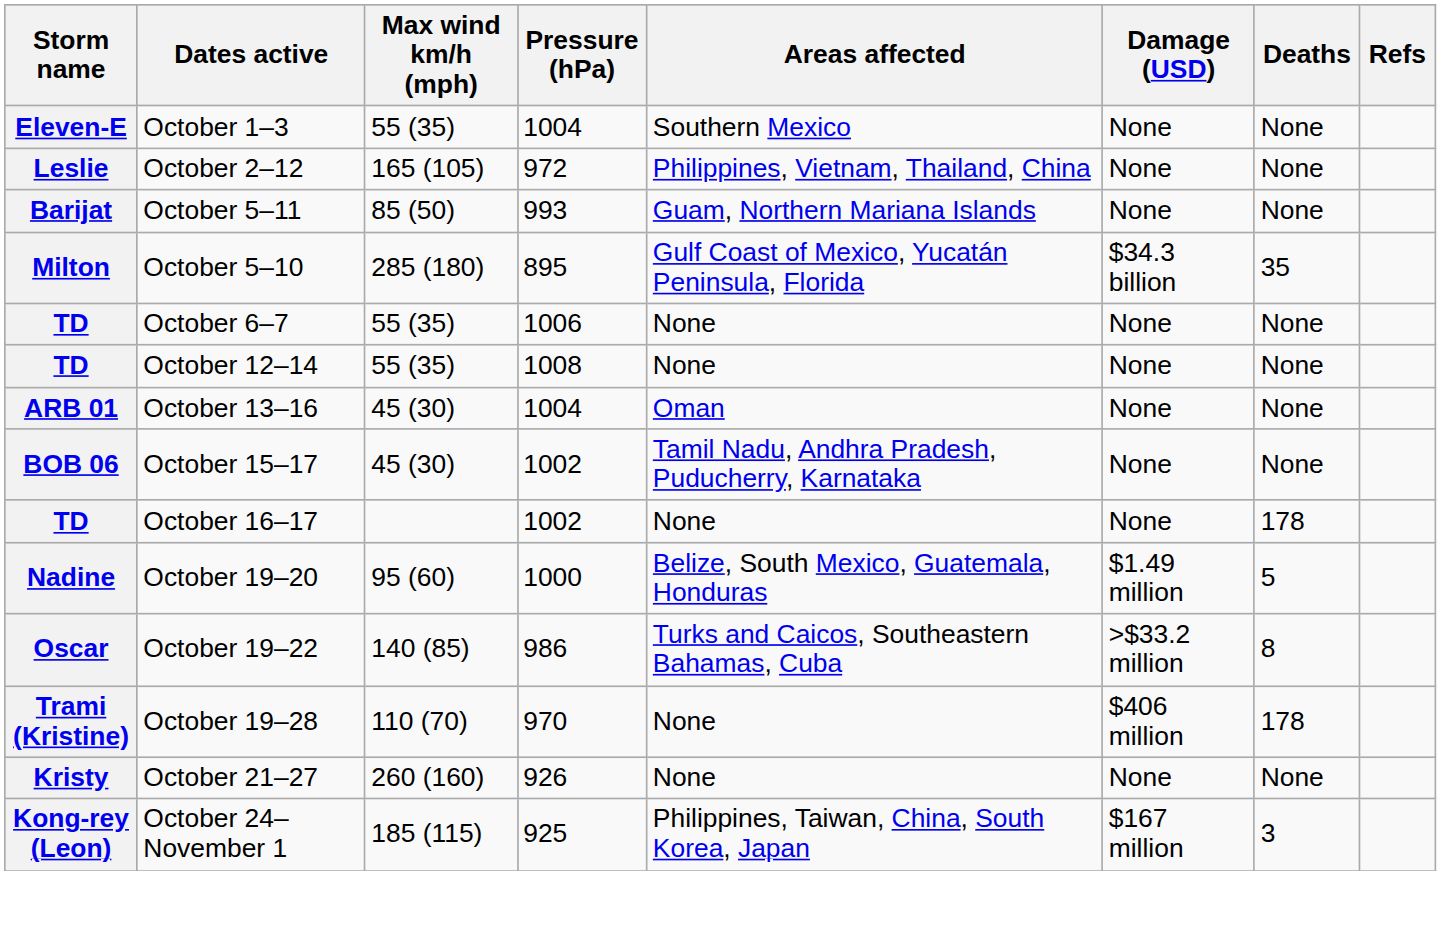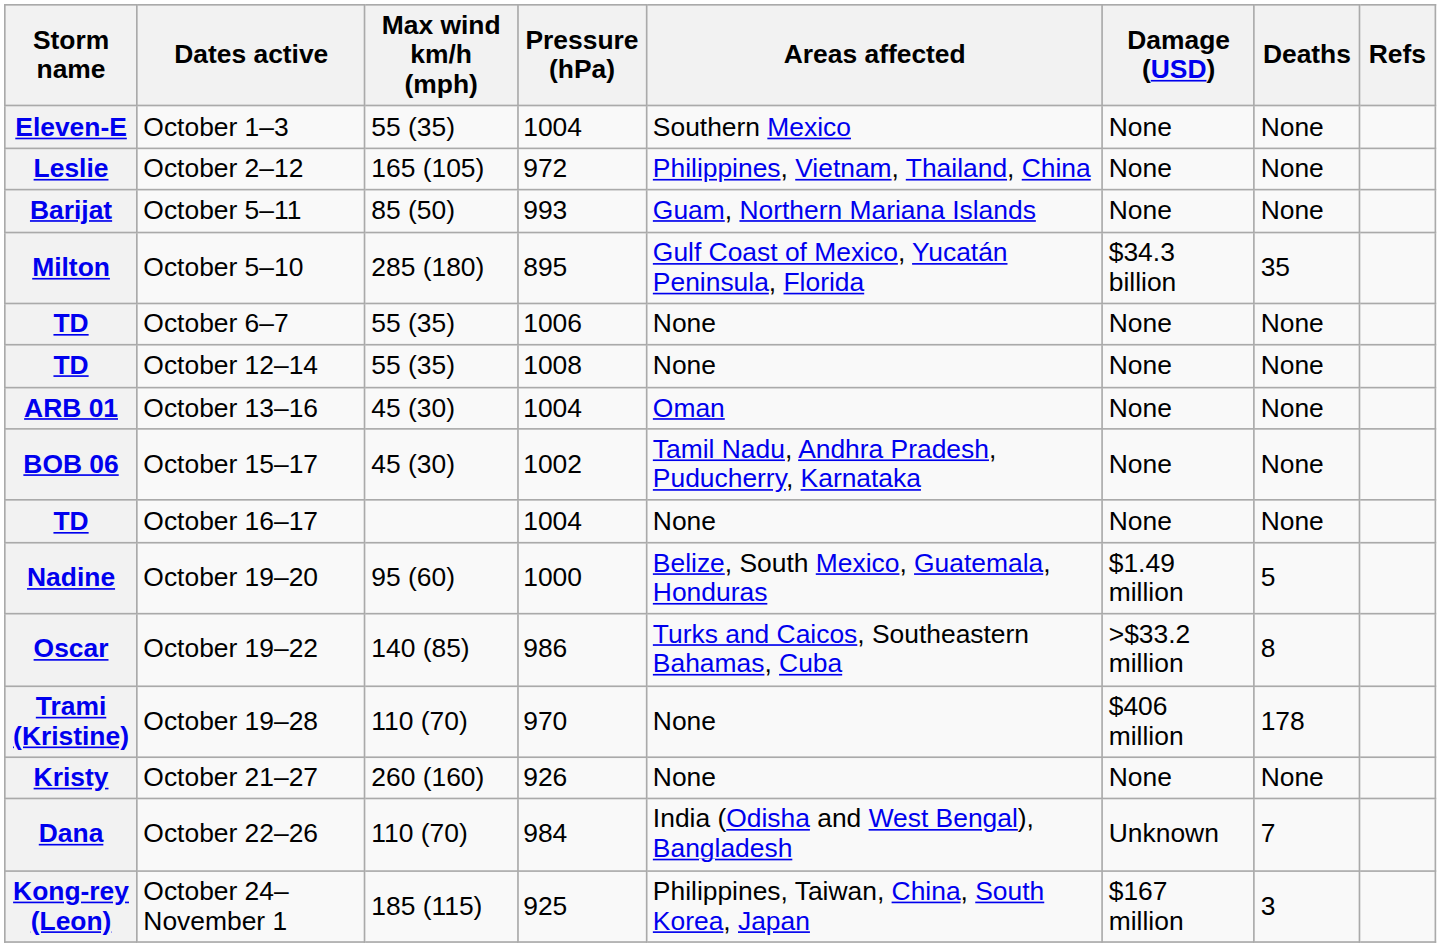 <table class="wikitable sortable">
 <tr>
 <th width="5%">Storm name</th>
 <th width="15%">Dates active</th>
 <th width="10%">Max wind<br>km/h (mph)</th>
 <th width="5%">Pressure<br>(hPa)</th>
 <th width="30%">Areas affected</th>
 <th width="10%">Damage<br>(<a href='#'>USD</a>)</th>
 <th width="5%">Deaths</th>
 <th width="5%">Refs</th>
 </tr>
 <tr>
 <th><a href='#'>Eleven-E</a></th>
 <td>October 1–3</td>
 <td>55 (35)</td>
 <td>1004</td>
 <td>Southern <a href='#'>Mexico</a></td>
 <td>None</td>
 <td>None</td>
 <td></td>
 </tr>
 <tr>
 <th><a href='#'>Leslie</a></th>
 <td>October 2–12</td>
 <td>165 (105)</td>
 <td>972</td>
 <td><a href='#'>Philippines</a>, <a href='#'>Vietnam</a>, <a href='#'>Thailand</a>, <a href='#'>China</a></td>
 <td>None</td>
 <td>None</td>
 <td></td>
 </tr>
 <tr>
 <th><a href='#'>Barijat</a></th>
 <td>October 5–11</td>
 <td>85 (50)</td>
 <td>993</td>
 <td><a href='#'>Guam</a>, <a href='#'>Northern Mariana Islands</a></td>
 <td>None</td>
 <td>None</td>
 <td></td>
 </tr>
 <tr>
 <th><a href='#'>Milton</a></th>
 <td>October 5–10</td>
 <td>285 (180)</td>
 <td>895</td>
 <td><a href='#'>Gulf Coast of Mexico</a>, <a href='#'>Yucatán Peninsula</a>, <a href='#'>Florida</a></td>
 <td>$34.3 billion</td>
 <td>35</td>
 <td></td>
 </tr>
 <tr>
 <th><a href='#'>TD</a></th>
 <td>October 6–7</td>
 <td>55 (35)</td>
 <td>1006</td>
 <td>None</td>
 <td>None</td>
 <td>None</td>
 <td></td>
 </tr>
 <tr>
 <th><a href='#'>TD</a></th>
 <td>October 12–14</td>
 <td>55 (35)</td>
 <td>1008</td>
 <td>None</td>
 <td>None</td>
 <td>None</td>
 <td></td>
 </tr>
 <tr>
 <th><a href='#'>ARB 01</a></th>
 <td>October 13–16</td>
 <td>45 (30)</td>
 <td>1004</td>
 <td><a href='#'>Oman</a></td>
 <td>None</td>
 <td>None</td>
 <td></td>
 </tr>
 <tr>
 <th><a href='#'>BOB 06</a></th>
 <td>October 15–17</td>
 <td>45 (30)</td>
 <td>1002</td>
 <td><a href='#'>Tamil Nadu</a>, <a href='#'>Andhra Pradesh</a>, <a href='#'>Puducherry</a>, <a href='#'>Karnataka</a></td>
 <td>None</td>
 <td>None</td>
 <td></td>
 </tr>
 <tr>
 <th><a href='#'>TD</a></th>
 <td>October 16–17</td>
 <td></td>
-<td>1002</td>
+<td>1004</td>
 <td>None</td>
 <td>None</td>
-<td>178</td>
+<td>None</td>
 <td></td>
 </tr>
 <tr>
 <th><a href='#'>Nadine</a></th>
 <td>October 19–20</td>
 <td>95 (60)</td>
 <td>1000</td>
 <td><a href='#'>Belize</a>, South <a href='#'>Mexico</a>, <a href='#'>Guatemala</a>, <a href='#'>Honduras</a></td>
 <td>$1.49 million</td>
 <td>5</td>
 <td></td>
 </tr>
 <tr>
 <th><a href='#'>Oscar</a></th>
 <td>October 19–22</td>
 <td>140 (85)</td>
 <td>986</td>
 <td><a href='#'>Turks and Caicos</a>, Southeastern <a href='#'>Bahamas</a>, <a href='#'>Cuba</a></td>
 <td>>$33.2 million</td>
 <td>8</td>
 <td></td>
 </tr>
 <tr>
 <th><a href='#'>Trami (Kristine)</a></th>
 <td>October 19–28</td>
 <td>110 (70)</td>
 <td>970</td>
 <td>None</td>
 <td>$406 million</td>
 <td>178</td>
 <td></td>
 </tr>
 <tr>
 <th><a href='#'>Kristy</a></th>
 <td>October 21–27</td>
 <td>260 (160)</td>
 <td>926</td>
 <td>None</td>
 <td>None</td>
 <td>None</td>
 <td></td>
 </tr>
 <tr>
+<th><a href='#'>Dana</a></th>
+<td>October 22–26</td>
+<td>110 (70)</td>
+<td>984</td>
+<td>India (<a href='#'>Odisha</a> and <a href='#'>West Bengal</a>), <a href='#'>Bangladesh</a></td>
+<td>Unknown</td>
+<td>7</td>
+<td></td>
+</tr>
+<tr>
 <th><a href='#'>Kong-rey (Leon)</a></th>
 <td>October 24–November 1</td>
 <td>185 (115)</td>
 <td>925</td>
 <td>Philippines, Taiwan, <a href='#'>China</a>, <a href='#'>South Korea</a>, <a href='#'>Japan</a></td>
 <td>$167 million</td>
 <td>3</td>
 <td></td>
 </tr>
 </table>
